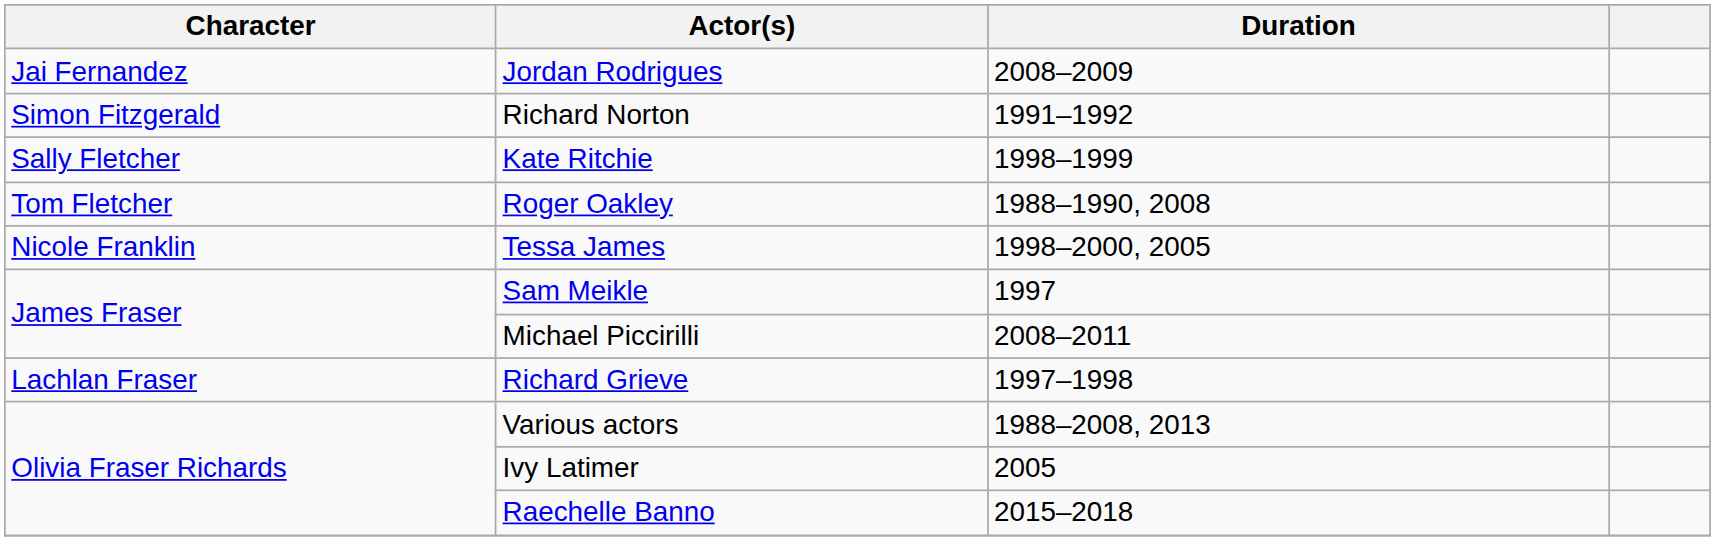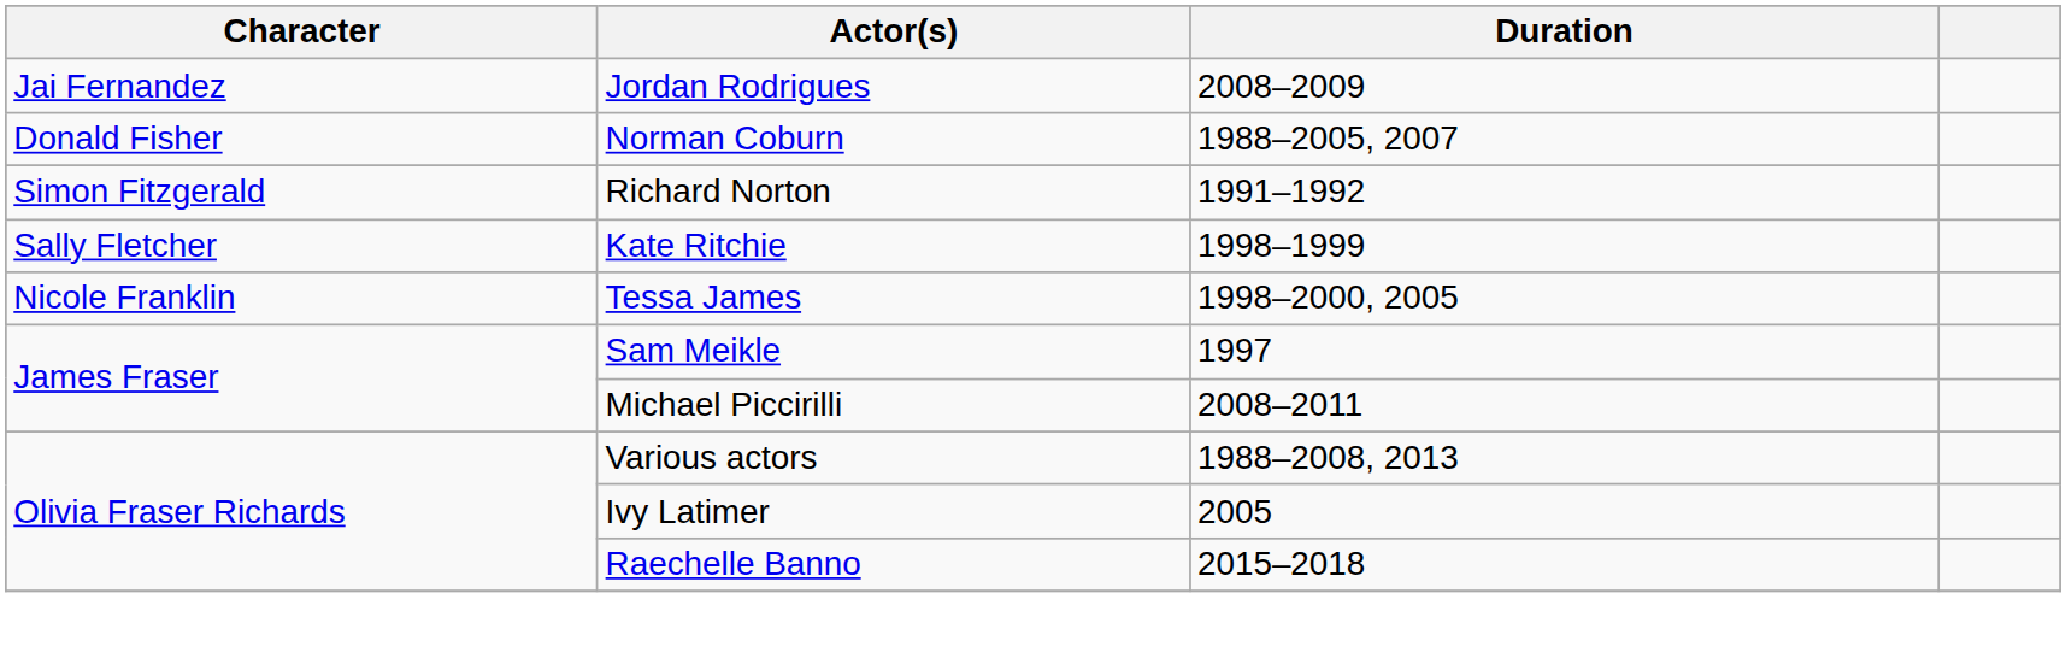 <table class=wikitable>
 <tr>
 <th width=275>Character</th>
 <th width=275>Actor(s)</th>
 <th width=350>Duration</th>
 <th width=50 class=unsortable></th>
 </tr>
 <tr>
 <td><a href='#'>Jai Fernandez</a></td>
 <td><a href='#'>Jordan Rodrigues</a></td>
 <td>2008–2009</td>
 <td></td>
 </tr>
 <tr>
+<td><a href='#'>Donald Fisher</a></td>
+<td><a href='#'>Norman Coburn</a></td>
+<td>1988–2005, 2007</td>
+<td></td>
+</tr>
+<tr>
 <td><a href='#'>Simon Fitzgerald</a></td>
 <td>Richard Norton</td>
 <td>1991–1992</td>
 <td></td>
 </tr>
 <tr>
 <td><a href='#'>Sally Fletcher</a></td>
 <td><a href='#'>Kate Ritchie</a></td>
 <td>1998–1999</td>
-<td></td>
-</tr>
-<tr>
-<td><a href='#'>Tom Fletcher</a></td>
-<td><a href='#'>Roger Oakley</a></td>
-<td>1988–1990, 2008</td>
 <td></td>
 </tr>
 <tr>
 <td><a href='#'>Nicole Franklin</a></td>
 <td><a href='#'>Tessa James</a></td>
 <td>1998–2000, 2005</td>
 <td></td>
 </tr>
 <tr>
 <td rowspan=2><a href='#'>James Fraser</a></td>
 <td><a href='#'>Sam Meikle</a></td>
 <td>1997</td>
 <td></td>
 </tr>
 <tr>
 <td>Michael Piccirilli</td>
 <td>2008–2011</td>
-<td></td>
-</tr>
-<tr>
-<td><a href='#'>Lachlan Fraser</a></td>
-<td><a href='#'>Richard Grieve</a></td>
-<td>1997–1998</td>
 <td></td>
 </tr>
 <tr>
 <td rowspan=3><a href='#'>Olivia Fraser Richards</a></td>
 <td>Various actors</td>
 <td>1988–2008, 2013</td>
 <td></td>
 </tr>
 <tr>
 <td>Ivy Latimer</td>
 <td>2005</td>
 <td></td>
 </tr>
 <tr>
 <td><a href='#'>Raechelle Banno</a></td>
 <td>2015–2018</td>
 <td></td>
 </tr>
 <tr>
 </tr>
 </table>
